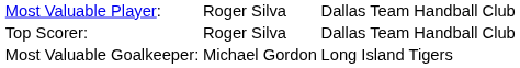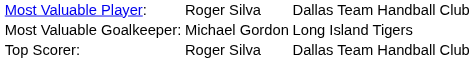 <table>
 <tr>
 <td><a href='#'>Most Valuable Player</a>:</td>
-<td>Roger Silva</td>
-<td>Dallas Team Handball Club</td>
-</tr>
-<tr>
-<td>Top Scorer:</td>
 <td>Roger Silva</td>
 <td>Dallas Team Handball Club</td>
 </tr>
 <tr>
 <td>Most Valuable Goalkeeper:</td>
 <td>Michael Gordon</td>
 <td>Long Island Tigers</td>
 </tr>
+<tr>
+<td>Top Scorer:</td>
+<td>Roger Silva</td>
+<td>Dallas Team Handball Club</td>
+</tr>
 </table>
